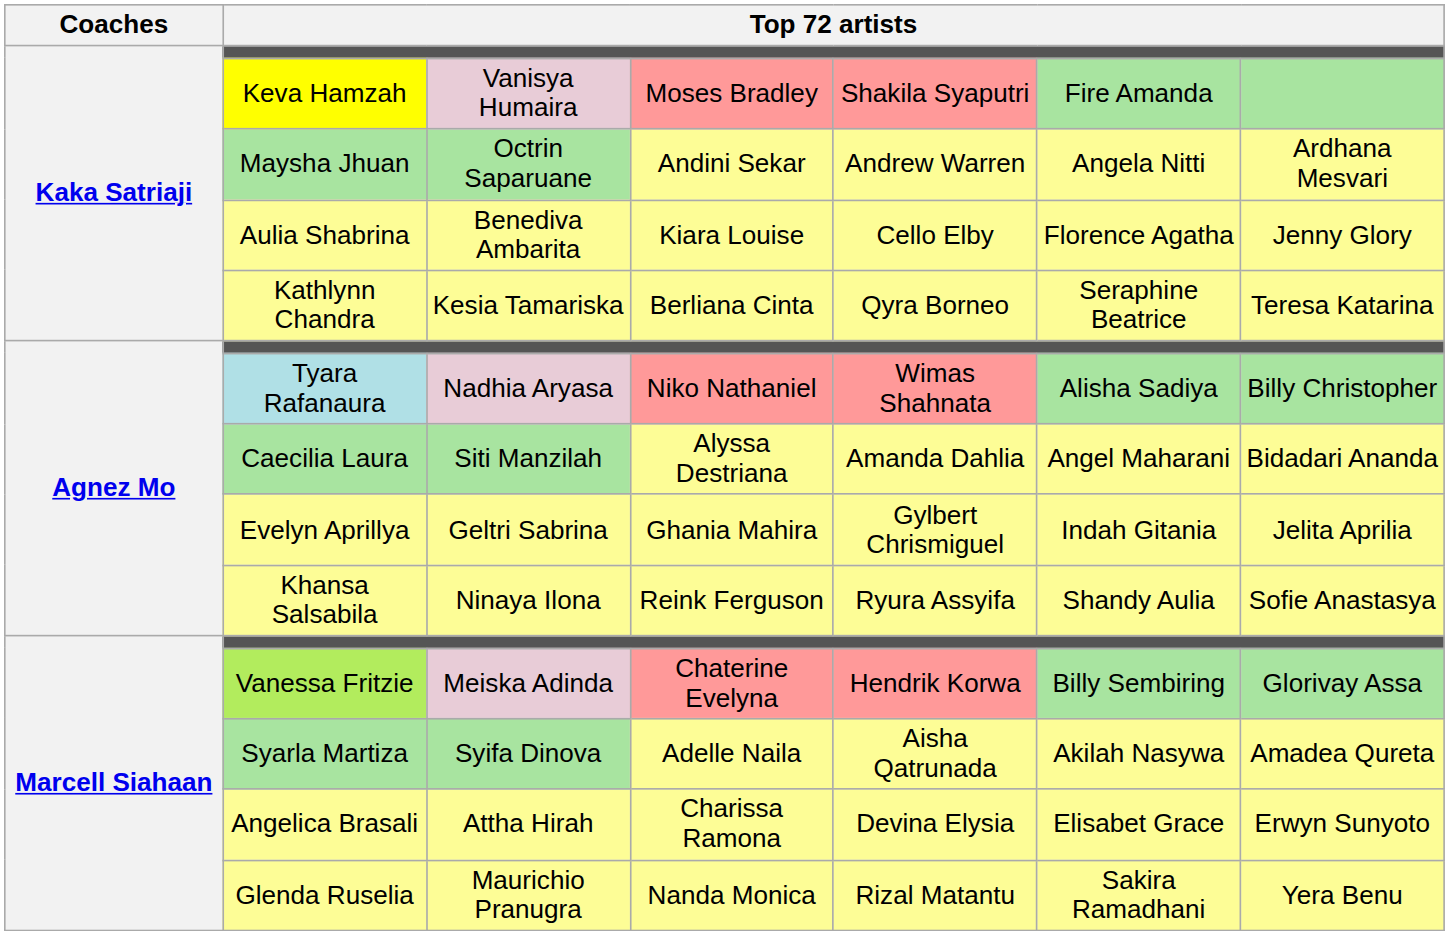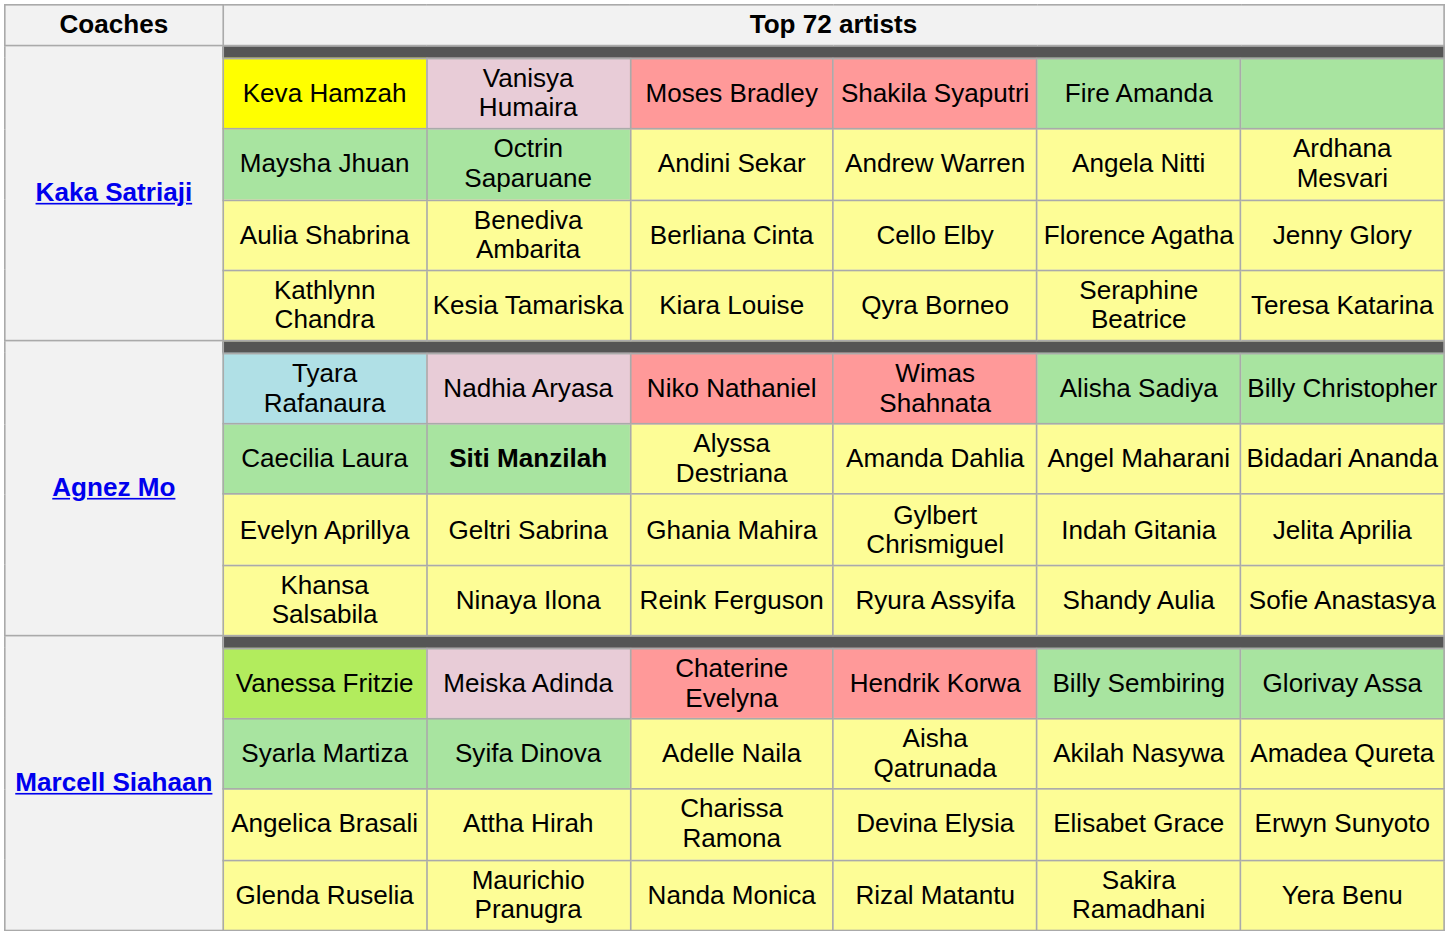 <table class="wikitable" style="text-align:center; width:100%;">
 <tr>
 <th scope="col" style="width:15%;">Coaches</th>
 <th scope="col" style="width:85%;" colspan="10">Top 72 artists</th>
 </tr>
 <tr>
 <th rowspan="5"><a href='#'>Kaka Satriaji</a></th>
 <td colspan="6" style="background:#555;"></td>
 </tr>
 <tr>
 <td style="width:14%;" bgcolor="yellow">Keva Hamzah</td>
 <td style="width:14%;" bgcolor="#E8CCD7">Vanisya Humaira</td>
 <td style="width:14%; "bgcolor="#FF9999">Moses Bradley</td>
 <td style="width:14%; "bgcolor="#FF9999">Shakila Syaputri</td>
 <td style="width:14%; "bgcolor="#A8E4A0">Fire Amanda</td>
 <td style="width:14%; "bgcolor="#A8E4A0"></td>
 </tr>
 <tr>
 <td style="width:14%; "bgcolor="#A8E4A0">Maysha Jhuan</td>
 <td style="width:14%; "bgcolor="#A8E4A0">Octrin Saparuane</td>
 <td style="background:#FDFD96;">Andini Sekar</td>
 <td style="background:#FDFD96;">Andrew Warren</td>
 <td style="background:#FDFD96;">Angela Nitti</td>
 <td style="background:#FDFD96;">Ardhana Mesvari</td>
 </tr>
 <tr>
 <td style="background:#FDFD96;">Aulia Shabrina</td>
 <td style="background:#FDFD96;">Benediva Ambarita</td>
-<td style="background:#FDFD96;">Kiara Louise</td>
+<td style="background:#FDFD96;">Berliana Cinta</td>
 <td style="background:#FDFD96;">Cello Elby</td>
 <td style="background:#FDFD96;">Florence Agatha</td>
 <td style="background:#FDFD96;">Jenny Glory</td>
 </tr>
 <tr>
 <td style="background:#FDFD96;">Kathlynn Chandra</td>
 <td style="background:#FDFD96;">Kesia Tamariska</td>
-<td style="background:#FDFD96;">Berliana Cinta</td>
+<td style="background:#FDFD96;">Kiara Louise</td>
 <td style="background:#FDFD96;">Qyra Borneo</td>
 <td style="background:#FDFD96;">Seraphine Beatrice</td>
 <td style="background:#FDFD96;">Teresa Katarina</td>
 </tr>
 <tr>
 <th rowspan="5"><a href='#'>Agnez Mo</a></th>
 <td colspan="6" style="background:#555;"></td>
 </tr>
 <tr>
 <td style="background:#b0e0e6;">Tyara Rafanaura</td>
 <td style="background:#e8ccd7;">Nadhia Aryasa</td>
 <td style="background:#FF9999;">Niko Nathaniel</td>
 <td style="background:#FF9999;">Wimas Shahnata</td>
 <td style="background:#A8E4A0;">Alisha Sadiya</td>
 <td style="background:#A8E4A0;">Billy Christopher</td>
 </tr>
 <tr>
 <td style="background:#A8E4A0;">Caecilia Laura</td>
-<td style="background:#A8E4A0;">Siti Manzilah</td>
+<td style="background:#A8E4A0;"><strong>Siti Manzilah</strong></td>
 <td style="background:#FDFD96;">Alyssa Destriana</td>
 <td style="background:#FDFD96;">Amanda Dahlia</td>
 <td style="background:#FDFD96;">Angel Maharani</td>
 <td style="background:#FDFD96;">Bidadari Ananda</td>
 </tr>
 <tr>
 <td style="background:#FDFD96;">Evelyn Aprillya</td>
 <td style="background:#FDFD96;">Geltri Sabrina</td>
 <td style="background:#FDFD96;">Ghania Mahira</td>
 <td style="background:#FDFD96;">Gylbert Chrismiguel</td>
 <td style="background:#FDFD96;">Indah Gitania</td>
 <td style="background:#FDFD96;">Jelita Aprilia</td>
 </tr>
 <tr>
 <td style="background:#FDFD96;">Khansa Salsabila</td>
 <td style="background:#FDFD96;">Ninaya Ilona</td>
 <td style="background:#FDFD96;">Reink Ferguson</td>
 <td style="background:#FDFD96;">Ryura Assyifa</td>
 <td style="background:#FDFD96;">Shandy Aulia</td>
 <td style="background:#FDFD96;">Sofie Anastasya</td>
 </tr>
 <tr>
 <th rowspan="5"><a href='#'>Marcell Siahaan</a></th>
 <td colspan="6" style="background:#555;"></td>
 </tr>
 <tr>
 <td style="background:#b2ec5d;">Vanessa Fritzie</td>
 <td style="background:#e8ccd7;">Meiska Adinda</td>
 <td style="background:#FF9999;">Chaterine Evelyna</td>
 <td style="background:#FF9999;">Hendrik Korwa</td>
 <td style="background:#A8E4A0;">Billy Sembiring</td>
 <td style="background:#A8E4A0;">Glorivay Assa</td>
 </tr>
 <tr>
 <td style="background:#A8E4A0;">Syarla Martiza</td>
 <td style="background:#A8E4A0;">Syifa Dinova</td>
 <td style="background:#FDFD96;">Adelle Naila</td>
 <td style="background:#FDFD96;">Aisha Qatrunada</td>
 <td style="background:#FDFD96;">Akilah Nasywa</td>
 <td style="background:#FDFD96;">Amadea Qureta</td>
 </tr>
 <tr>
 <td style="background:#FDFD96;">Angelica Brasali</td>
 <td style="background:#FDFD96;">Attha Hirah</td>
 <td style="background:#FDFD96;">Charissa Ramona</td>
 <td style="background:#FDFD96;">Devina Elysia</td>
 <td style="background:#FDFD96;">Elisabet Grace</td>
 <td style="background:#FDFD96;">Erwyn Sunyoto</td>
 </tr>
 <tr>
 <td style="background:#FDFD96;">Glenda Ruselia</td>
 <td style="background:#FDFD96;">Maurichio Pranugra</td>
 <td style="background:#FDFD96;">Nanda Monica</td>
 <td style="background:#FDFD96;">Rizal Matantu</td>
 <td style="background:#FDFD96;">Sakira Ramadhani</td>
 <td style="background:#FDFD96;">Yera Benu</td>
 </tr>
 <tr>
 </tr>
 </table>
